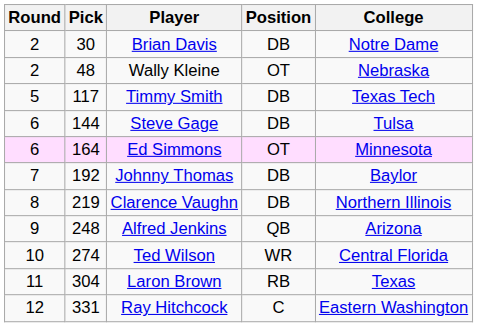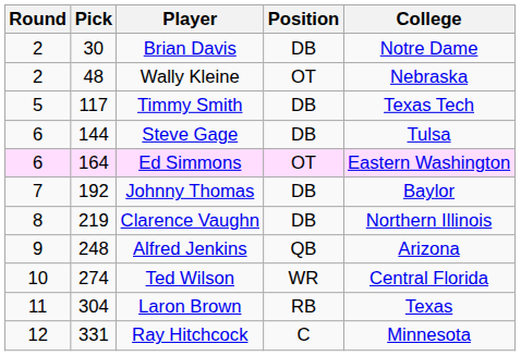 <table class="wikitable sortable sortable"  style="text-align:center;">
 <tr>
 <th>Round</th>
 <th>Pick</th>
 <th>Player</th>
 <th>Position</th>
 <th>College</th>
 </tr>
 <tr>
 <td>2</td>
 <td>30</td>
 <td><a href='#'>Brian Davis</a></td>
 <td>DB</td>
 <td><a href='#'>Notre Dame</a></td>
 </tr>
 <tr>
 <td>2</td>
 <td>48</td>
 <td>Wally Kleine</td>
 <td>OT</td>
 <td><a href='#'>Nebraska</a></td>
 </tr>
 <tr>
 <td>5</td>
 <td>117</td>
 <td><a href='#'>Timmy Smith</a></td>
 <td>DB</td>
 <td><a href='#'>Texas Tech</a></td>
 </tr>
 <tr>
 <td>6</td>
 <td>144</td>
 <td><a href='#'>Steve Gage</a></td>
 <td>DB</td>
 <td><a href='#'>Tulsa</a></td>
 </tr>
 <tr style="background:#fdf;">
 <td>6</td>
 <td>164</td>
 <td><a href='#'>Ed Simmons</a></td>
 <td>OT</td>
-<td><a href='#'>Minnesota</a></td>
+<td><a href='#'>Eastern Washington</a></td>
 </tr>
 <tr>
 <td>7</td>
 <td>192</td>
 <td><a href='#'>Johnny Thomas</a></td>
 <td>DB</td>
 <td><a href='#'>Baylor</a></td>
 </tr>
 <tr>
 <td>8</td>
 <td>219</td>
 <td><a href='#'>Clarence Vaughn</a></td>
 <td>DB</td>
 <td><a href='#'>Northern Illinois</a></td>
 </tr>
 <tr>
 <td>9</td>
 <td>248</td>
 <td><a href='#'>Alfred Jenkins</a></td>
 <td>QB</td>
 <td><a href='#'>Arizona</a></td>
 </tr>
 <tr>
 <td>10</td>
 <td>274</td>
 <td><a href='#'>Ted Wilson</a></td>
 <td>WR</td>
 <td><a href='#'>Central Florida</a></td>
 </tr>
 <tr>
 <td>11</td>
 <td>304</td>
 <td><a href='#'>Laron Brown</a></td>
 <td>RB</td>
 <td><a href='#'>Texas</a></td>
 </tr>
 <tr>
 <td>12</td>
 <td>331</td>
 <td><a href='#'>Ray Hitchcock</a></td>
 <td>C</td>
-<td><a href='#'>Eastern Washington</a></td>
+<td><a href='#'>Minnesota</a></td>
 </tr>
 </table>
